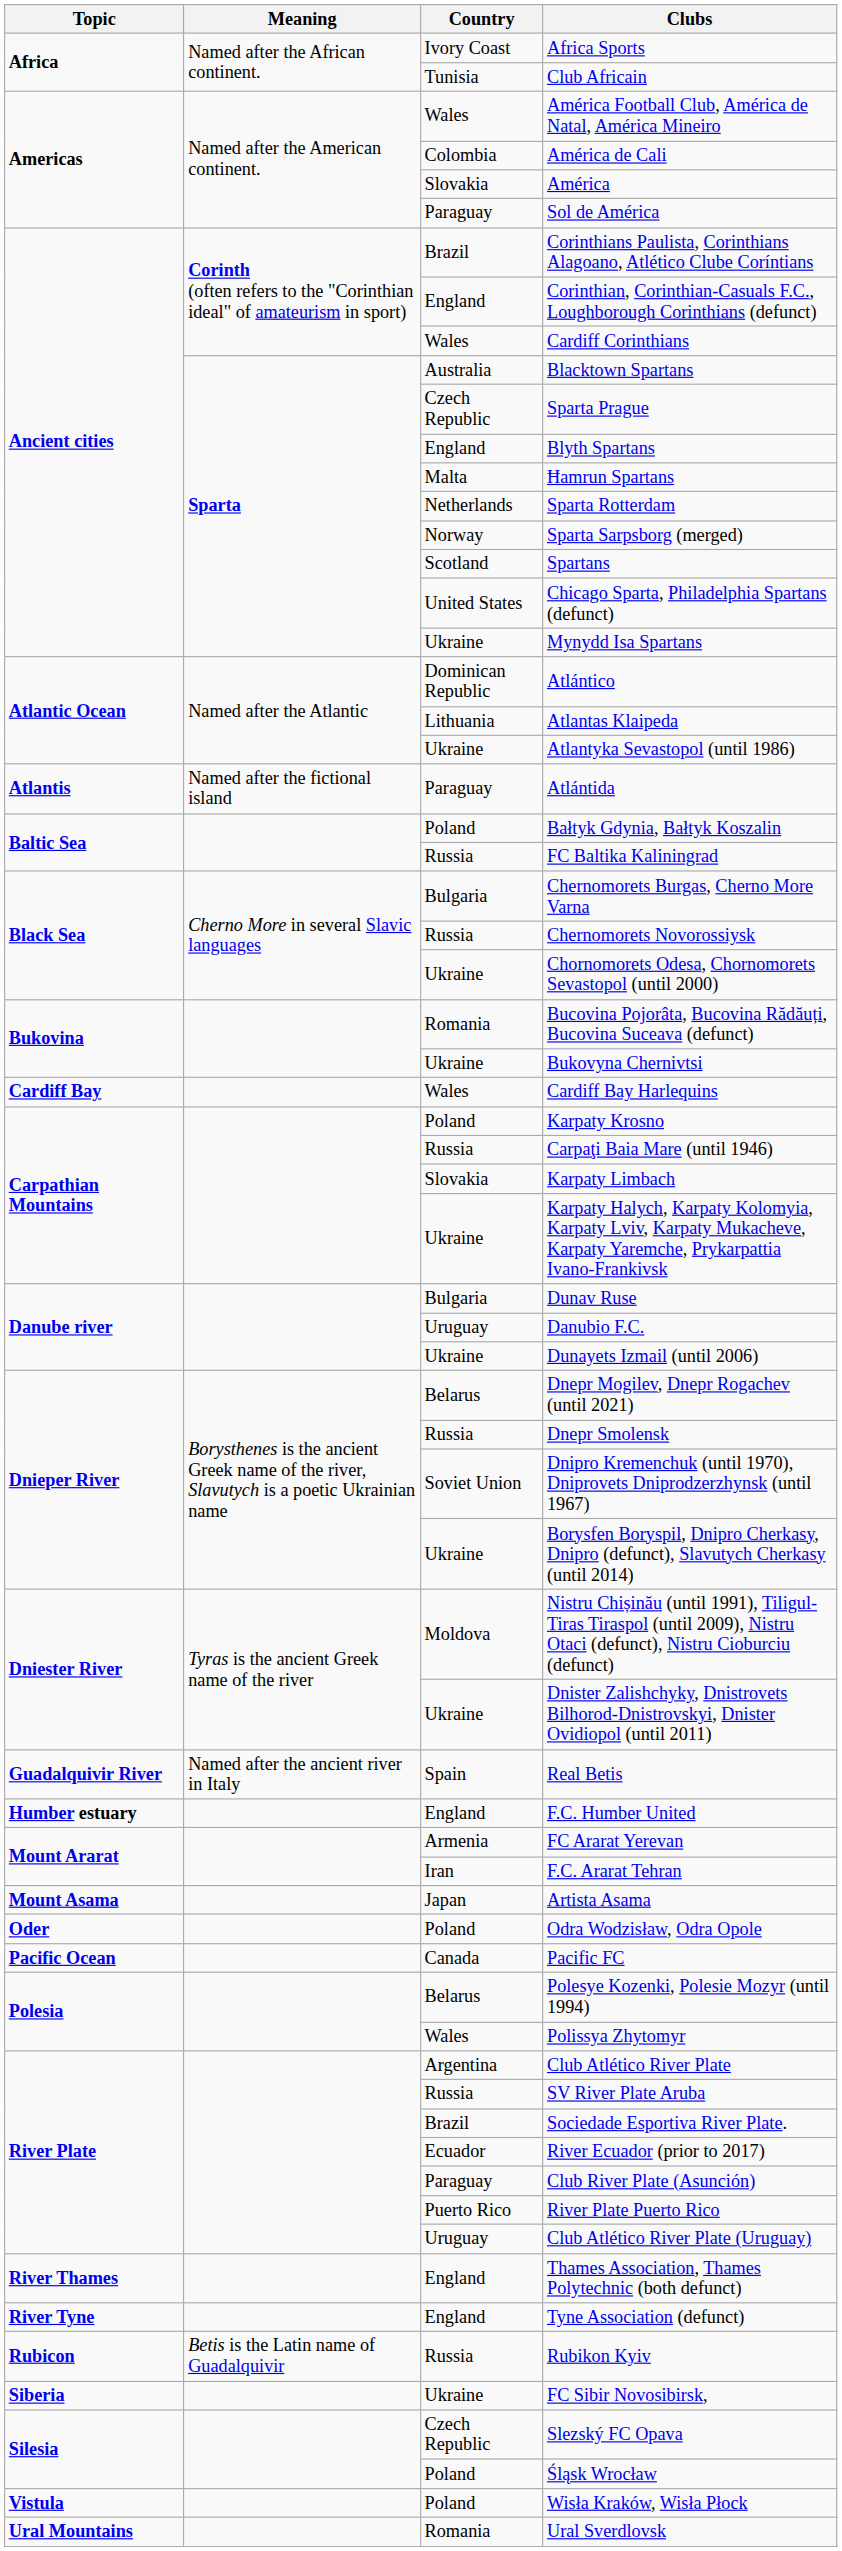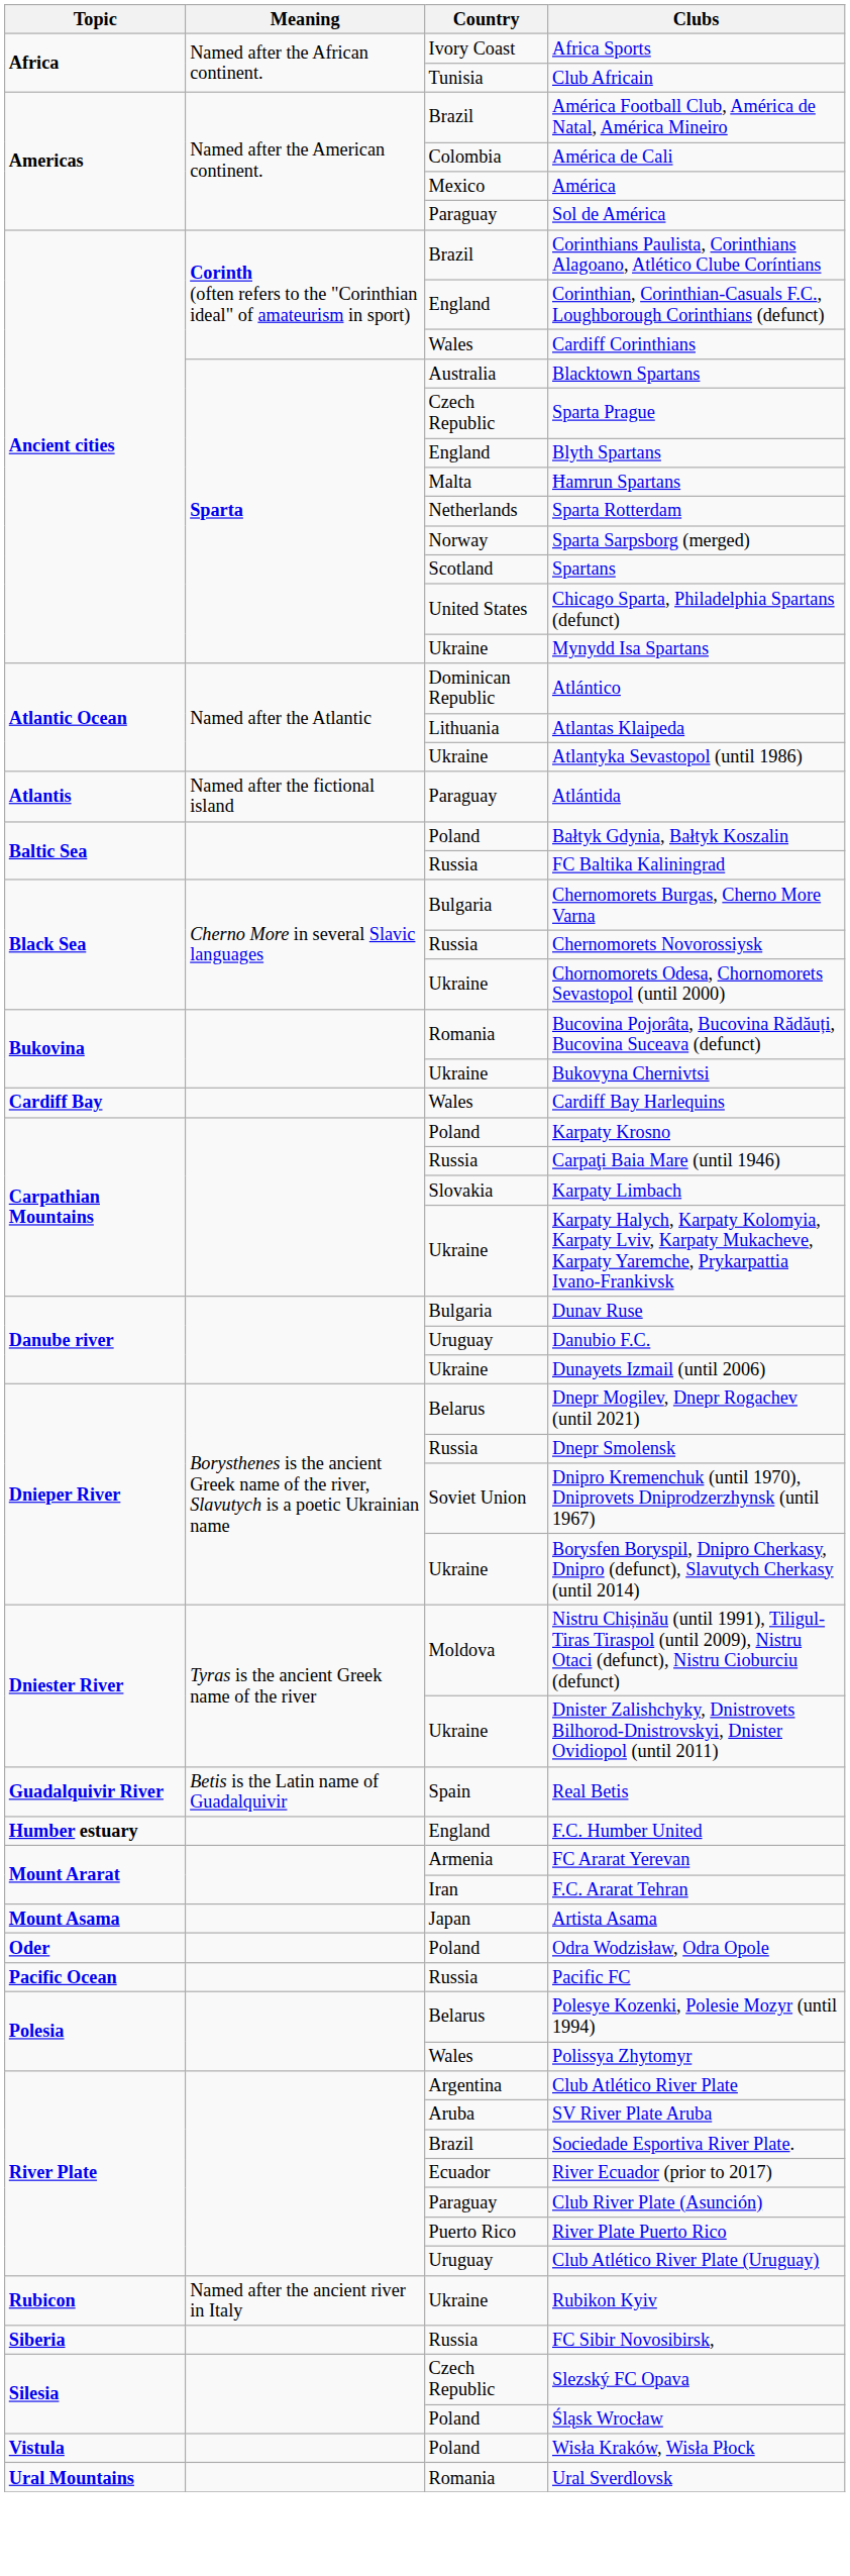 <table class="wikitable">
 <tr>
 <th width="150">Topic</th>
 <th width="200">Meaning</th>
 <th width="100">Country</th>
 <th width="250">Clubs</th>
 </tr>
 <tr>
 <td rowspan="2"><strong>Africa</strong></td>
 <td rowspan="2">Named after the African continent.</td>
 <td> Ivory Coast</td>
 <td><a href='#'>Africa Sports</a></td>
 </tr>
 <tr>
 <td> Tunisia</td>
 <td><a href='#'>Club Africain</a></td>
 </tr>
 <tr>
 <td rowspan="4"><strong>Americas</strong></td>
 <td rowspan="4">Named after the American continent.</td>
-<td> Wales</td>
+<td> Brazil</td>
 <td><a href='#'>América Football Club</a>, <a href='#'>América de Natal</a>, <a href='#'>América Mineiro</a></td>
 </tr>
 <tr>
 <td> Colombia</td>
 <td><a href='#'>América de Cali</a></td>
 </tr>
 <tr>
-<td> Slovakia</td>
+<td> Mexico</td>
 <td><a href='#'>América</a></td>
 </tr>
 <tr>
 <td> Paraguay</td>
 <td><a href='#'>Sol de América</a></td>
 </tr>
 <tr>
 <td rowspan="12"><strong><a href='#'>Ancient cities</a></strong></td>
 <td rowspan="3"><strong><a href='#'>Corinth</a></strong><br>(often refers to the "Corinthian ideal" of <a href='#'>amateurism</a> in sport)</td>
 <td> Brazil</td>
 <td><a href='#'>Corinthians Paulista</a>, <a href='#'>Corinthians Alagoano</a>, <a href='#'>Atlético Clube Coríntians</a></td>
 </tr>
 <tr>
 <td> England</td>
 <td><a href='#'>Corinthian</a>, <a href='#'>Corinthian-Casuals F.C.</a>, <a href='#'>Loughborough Corinthians</a> (defunct)</td>
 </tr>
 <tr>
 <td> Wales</td>
 <td><a href='#'>Cardiff Corinthians</a></td>
 </tr>
 <tr>
 <td rowspan="9"><strong><a href='#'>Sparta</a></strong></td>
 <td> Australia</td>
 <td><a href='#'>Blacktown Spartans</a></td>
 </tr>
 <tr>
 <td> Czech Republic</td>
 <td><a href='#'>Sparta Prague</a></td>
 </tr>
 <tr>
 <td> England</td>
 <td><a href='#'>Blyth Spartans</a></td>
 </tr>
 <tr>
 <td> Malta</td>
 <td><a href='#'>Ħamrun Spartans</a></td>
 </tr>
 <tr>
 <td> Netherlands</td>
 <td><a href='#'>Sparta Rotterdam</a></td>
 </tr>
 <tr>
 <td> Norway</td>
 <td><a href='#'>Sparta Sarpsborg</a> (merged)</td>
 </tr>
 <tr>
 <td> Scotland</td>
 <td><a href='#'>Spartans</a></td>
 </tr>
 <tr>
 <td> United States</td>
 <td><a href='#'>Chicago Sparta</a>, <a href='#'>Philadelphia Spartans</a> (defunct)</td>
 </tr>
 <tr>
 <td> Ukraine</td>
 <td><a href='#'>Mynydd Isa Spartans</a></td>
 </tr>
 <tr>
 <td rowspan="3"><strong><a href='#'>Atlantic Ocean</a></strong></td>
 <td rowspan="3">Named after the Atlantic</td>
 <td> Dominican Republic</td>
 <td><a href='#'>Atlántico</a></td>
 </tr>
 <tr>
 <td> Lithuania</td>
 <td><a href='#'>Atlantas Klaipeda</a></td>
 </tr>
 <tr>
 <td> Ukraine</td>
 <td><a href='#'>Atlantyka Sevastopol</a> (until 1986)</td>
 </tr>
 <tr>
 <td rowspan="1"><strong><a href='#'>Atlantis</a></strong></td>
 <td rowspan="1">Named after the fictional island</td>
 <td> Paraguay</td>
 <td><a href='#'>Atlántida</a></td>
 </tr>
 <tr>
 <td rowspan="2"><strong><a href='#'>Baltic Sea</a></strong></td>
 <td rowspan="2"></td>
 <td> Poland</td>
 <td><a href='#'>Bałtyk Gdynia</a>, <a href='#'>Bałtyk Koszalin</a></td>
 </tr>
 <tr>
 <td> Russia</td>
 <td><a href='#'>FC Baltika Kaliningrad</a></td>
 </tr>
 <tr>
 <td rowspan="3"><strong><a href='#'>Black Sea</a></strong></td>
 <td rowspan="3"><em>Cherno More</em> in several <a href='#'>Slavic languages</a></td>
 <td> Bulgaria</td>
 <td><a href='#'>Chernomorets Burgas</a>, <a href='#'>Cherno More Varna</a></td>
 </tr>
 <tr>
 <td> Russia</td>
 <td><a href='#'>Chernomorets Novorossiysk</a></td>
 </tr>
 <tr>
 <td> Ukraine</td>
 <td><a href='#'>Chornomorets Odesa</a>, <a href='#'>Chornomorets Sevastopol</a> (until 2000)</td>
 </tr>
 <tr>
 <td rowspan="2"><strong><a href='#'>Bukovina</a></strong></td>
 <td rowspan="2"></td>
 <td> Romania</td>
 <td><a href='#'>Bucovina Pojorâta</a>, <a href='#'>Bucovina Rădăuți</a>, <a href='#'>Bucovina Suceava</a> (defunct)</td>
 </tr>
 <tr>
 <td> Ukraine</td>
 <td><a href='#'>Bukovyna Chernivtsi</a></td>
 </tr>
 <tr>
 <td><strong><a href='#'>Cardiff Bay</a></strong></td>
 <td></td>
 <td> Wales</td>
 <td><a href='#'>Cardiff Bay Harlequins</a></td>
 </tr>
 <tr>
 <td rowspan="4"><strong><a href='#'>Carpathian Mountains</a></strong></td>
 <td rowspan="4"></td>
 <td> Poland</td>
 <td><a href='#'>Karpaty Krosno</a></td>
 </tr>
 <tr>
 <td> Russia</td>
 <td><a href='#'>Carpaţi Baia Mare</a> (until 1946)</td>
 </tr>
 <tr>
 <td> Slovakia</td>
 <td><a href='#'>Karpaty Limbach</a></td>
 </tr>
 <tr>
 <td> Ukraine</td>
 <td><a href='#'>Karpaty Halych</a>, <a href='#'>Karpaty Kolomyia</a>, <a href='#'>Karpaty Lviv</a>, <a href='#'>Karpaty Mukacheve</a>, <a href='#'>Karpaty Yaremche</a>, <a href='#'>Prykarpattia Ivano-Frankivsk</a></td>
 </tr>
 <tr>
 <td rowspan="3"><strong><a href='#'>Danube river</a></strong></td>
 <td rowspan="3"></td>
 <td> Bulgaria</td>
 <td><a href='#'>Dunav Ruse</a></td>
 </tr>
 <tr>
 <td> Uruguay</td>
 <td><a href='#'>Danubio F.C.</a></td>
 </tr>
 <tr>
 <td> Ukraine</td>
 <td><a href='#'>Dunayets Izmail</a> (until 2006)</td>
 </tr>
 <tr>
 <td rowspan="4"><strong><a href='#'>Dnieper River</a></strong></td>
 <td rowspan="4"><em>Borysthenes</em> is the ancient Greek name of the river, <em>Slavutych</em> is a poetic Ukrainian name</td>
 <td> Belarus</td>
 <td><a href='#'>Dnepr Mogilev</a>, <a href='#'>Dnepr Rogachev</a> (until 2021)</td>
 </tr>
 <tr>
 <td> Russia</td>
 <td><a href='#'>Dnepr Smolensk</a></td>
 </tr>
 <tr>
 <td> Soviet Union</td>
 <td><a href='#'>Dnipro Kremenchuk</a> (until 1970), <a href='#'>Dniprovets Dniprodzerzhynsk</a> (until 1967)</td>
 </tr>
 <tr>
 <td> Ukraine</td>
 <td><a href='#'>Borysfen Boryspil</a>, <a href='#'>Dnipro Cherkasy</a>, <a href='#'>Dnipro</a> (defunct), <a href='#'>Slavutych Cherkasy</a> (until 2014)</td>
 </tr>
 <tr>
 <td rowspan="2"><strong><a href='#'>Dniester River</a></strong></td>
 <td rowspan="2"><em>Tyras</em> is the ancient Greek name of the river</td>
 <td> Moldova</td>
 <td><a href='#'>Nistru Chișinău</a> (until 1991), <a href='#'>Tiligul-Tiras Tiraspol</a> (until 2009), <a href='#'>Nistru Otaci</a> (defunct), <a href='#'>Nistru Cioburciu</a> (defunct)</td>
 </tr>
 <tr>
 <td> Ukraine</td>
 <td><a href='#'>Dnister Zalishchyky</a>, <a href='#'>Dnistrovets Bilhorod-Dnistrovskyi</a>, <a href='#'>Dnister Ovidiopol</a> (until 2011)</td>
 </tr>
 <tr>
 <td><strong><a href='#'>Guadalquivir River</a></strong></td>
-<td rowspan="1">Named after the ancient river in Italy</td>
+<td><em>Betis</em> is the Latin name of <a href='#'>Guadalquivir</a></td>
 <td> Spain</td>
 <td><a href='#'>Real Betis</a></td>
 </tr>
 <tr>
 <td><strong><a href='#'>Humber</a> estuary</strong></td>
 <td></td>
 <td> England</td>
 <td><a href='#'>F.C. Humber United</a></td>
 </tr>
 <tr>
 <td rowspan="2"><strong><a href='#'>Mount Ararat</a></strong></td>
 <td rowspan="2"></td>
 <td> Armenia</td>
 <td><a href='#'>FC Ararat Yerevan</a></td>
 </tr>
 <tr>
 <td> Iran</td>
 <td><a href='#'>F.C. Ararat Tehran</a></td>
 </tr>
 <tr>
 <td><strong><a href='#'>Mount Asama</a></strong></td>
 <td></td>
 <td> Japan</td>
 <td><a href='#'>Artista Asama</a></td>
 </tr>
 <tr>
 <td><strong><a href='#'>Oder</a></strong></td>
 <td></td>
 <td> Poland</td>
 <td><a href='#'>Odra Wodzisław</a>, <a href='#'>Odra Opole</a></td>
 </tr>
 <tr>
 <td><strong><a href='#'>Pacific Ocean</a></strong></td>
 <td></td>
-<td> Canada</td>
+<td> Russia</td>
 <td><a href='#'>Pacific FC</a></td>
 </tr>
 <tr>
 <td rowspan="2"><strong><a href='#'>Polesia</a></strong></td>
 <td rowspan="2"></td>
 <td> Belarus</td>
 <td><a href='#'>Polesye Kozenki</a>, <a href='#'>Polesie Mozyr</a> (until 1994)</td>
 </tr>
 <tr>
 <td> Wales</td>
 <td><a href='#'>Polissya Zhytomyr</a></td>
 </tr>
 <tr>
 <td rowspan="7"><strong><a href='#'>River Plate</a></strong></td>
 <td rowspan="7"></td>
 <td> Argentina</td>
 <td><a href='#'>Club Atlético River Plate</a></td>
 </tr>
 <tr>
-<td> Russia</td>
+<td> Aruba</td>
 <td><a href='#'>SV River Plate Aruba</a></td>
 </tr>
 <tr>
 <td> Brazil</td>
 <td><a href='#'>Sociedade Esportiva River Plate</a>.</td>
 </tr>
 <tr>
 <td> Ecuador</td>
 <td><a href='#'>River Ecuador</a> (prior to 2017)</td>
 </tr>
 <tr>
 <td> Paraguay</td>
 <td><a href='#'>Club River Plate (Asunción)</a></td>
 </tr>
 <tr>
 <td> Puerto Rico</td>
 <td><a href='#'>River Plate Puerto Rico</a></td>
 </tr>
 <tr>
 <td> Uruguay</td>
 <td><a href='#'>Club Atlético River Plate (Uruguay)</a></td>
 </tr>
 <tr>
-<td><strong><a href='#'>River Thames</a></strong></td>
-<td></td>
-<td> England</td>
-<td><a href='#'>Thames Association</a>, <a href='#'>Thames Polytechnic</a> (both defunct)</td>
-</tr>
-<tr>
-<td><strong><a href='#'>River Tyne</a></strong></td>
-<td></td>
-<td> England</td>
-<td><a href='#'>Tyne Association</a> (defunct)</td>
-</tr>
-<tr>
 <td rowspan="1"><strong><a href='#'>Rubicon</a></strong></td>
-<td><em>Betis</em> is the Latin name of <a href='#'>Guadalquivir</a></td>
-<td> Russia</td>
+<td rowspan="1">Named after the ancient river in Italy</td>
+<td> Ukraine</td>
 <td><a href='#'>Rubikon Kyiv</a></td>
 </tr>
 <tr>
 <td><strong><a href='#'>Siberia</a></strong></td>
 <td></td>
-<td> Ukraine</td>
+<td> Russia</td>
 <td><a href='#'>FC Sibir Novosibirsk</a>,</td>
 </tr>
 <tr>
 <td rowspan="2"><strong><a href='#'>Silesia</a></strong></td>
 <td rowspan="2"></td>
 <td> Czech Republic</td>
 <td><a href='#'>Slezský FC Opava</a></td>
 </tr>
 <tr>
 <td> Poland</td>
 <td><a href='#'>Śląsk Wrocław</a></td>
 </tr>
 <tr>
 <td><strong><a href='#'>Vistula</a></strong></td>
 <td></td>
 <td> Poland</td>
 <td><a href='#'>Wisła Kraków</a>, <a href='#'>Wisła Płock</a></td>
 </tr>
 <tr>
 <td><strong><a href='#'>Ural Mountains</a></strong></td>
 <td></td>
 <td> Romania</td>
 <td><a href='#'>Ural Sverdlovsk</a></td>
 </tr>
 <tr>
 </tr>
 </table>
